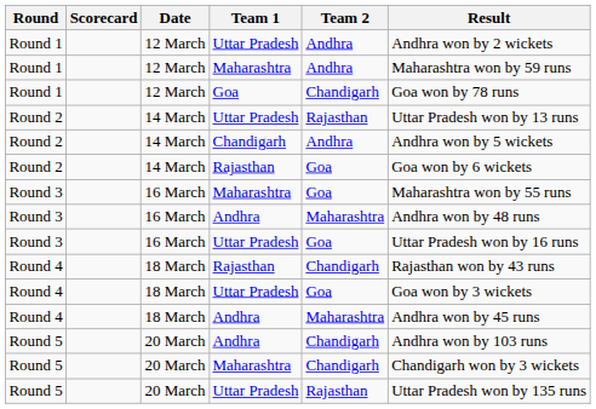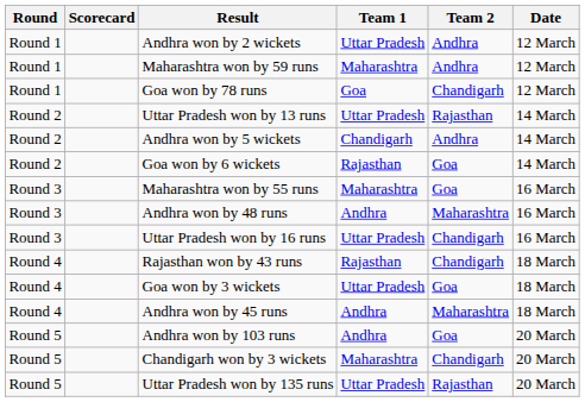 <table class="wikitable collapsible sortable collapsed">
 <tr>
 <th>Round</th>
 <th>Scorecard</th>
-<th>Date</th>
+<th>Result</th>
 <th>Team 1</th>
 <th>Team 2</th>
-<th>Result</th>
+<th>Date</th>
 </tr>
 <tr>
 <td>Round 1</td>
 <td></td>
-<td>12 March</td>
+<td>Andhra won by 2 wickets</td>
 <td><a href='#'>Uttar Pradesh</a></td>
 <td><a href='#'>Andhra</a></td>
-<td>Andhra won by 2 wickets</td>
+<td>12 March</td>
 </tr>
 <tr>
 <td>Round 1</td>
 <td></td>
-<td>12 March</td>
+<td>Maharashtra won by 59 runs</td>
 <td><a href='#'>Maharashtra</a></td>
 <td><a href='#'>Andhra</a></td>
-<td>Maharashtra won by 59 runs</td>
+<td>12 March</td>
 </tr>
 <tr>
 <td>Round 1</td>
 <td></td>
-<td>12 March</td>
+<td>Goa won by 78 runs</td>
 <td><a href='#'>Goa</a></td>
 <td><a href='#'>Chandigarh</a></td>
-<td>Goa won by 78 runs</td>
+<td>12 March</td>
 </tr>
 <tr>
 <td>Round 2</td>
 <td></td>
-<td>14 March</td>
+<td>Uttar Pradesh won by 13 runs</td>
 <td><a href='#'>Uttar Pradesh</a></td>
 <td><a href='#'>Rajasthan</a></td>
-<td>Uttar Pradesh won by 13 runs</td>
+<td>14 March</td>
 </tr>
 <tr>
 <td>Round 2</td>
 <td></td>
-<td>14 March</td>
+<td>Andhra won by 5 wickets</td>
 <td><a href='#'>Chandigarh</a></td>
 <td><a href='#'>Andhra</a></td>
-<td>Andhra won by 5 wickets</td>
+<td>14 March</td>
 </tr>
 <tr>
 <td>Round 2</td>
 <td></td>
-<td>14 March</td>
+<td>Goa won by 6 wickets</td>
 <td><a href='#'>Rajasthan</a></td>
 <td><a href='#'>Goa</a></td>
-<td>Goa won by 6 wickets</td>
+<td>14 March</td>
 </tr>
 <tr>
 <td>Round 3</td>
 <td></td>
-<td>16 March</td>
+<td>Maharashtra won by 55 runs</td>
 <td><a href='#'>Maharashtra</a></td>
 <td><a href='#'>Goa</a></td>
-<td>Maharashtra won by 55 runs</td>
+<td>16 March</td>
 </tr>
 <tr>
 <td>Round 3</td>
 <td></td>
-<td>16 March</td>
+<td>Andhra won by 48 runs</td>
 <td><a href='#'>Andhra</a></td>
 <td><a href='#'>Maharashtra</a></td>
-<td>Andhra won by 48 runs</td>
+<td>16 March</td>
 </tr>
 <tr>
 <td>Round 3</td>
 <td></td>
+<td>Uttar Pradesh won by 16 runs</td>
+<td><a href='#'>Uttar Pradesh</a></td>
+<td><a href='#'>Chandigarh</a></td>
 <td>16 March</td>
-<td><a href='#'>Uttar Pradesh</a></td>
-<td><a href='#'>Goa</a></td>
-<td>Uttar Pradesh won by 16 runs</td>
 </tr>
 <tr>
 <td>Round 4</td>
 <td></td>
-<td>18 March</td>
+<td>Rajasthan won by 43 runs</td>
 <td><a href='#'>Rajasthan</a></td>
 <td><a href='#'>Chandigarh</a></td>
-<td>Rajasthan won by 43 runs</td>
+<td>18 March</td>
 </tr>
 <tr>
 <td>Round 4</td>
 <td></td>
-<td>18 March</td>
+<td>Goa won by 3 wickets</td>
 <td><a href='#'>Uttar Pradesh</a></td>
 <td><a href='#'>Goa</a></td>
-<td>Goa won by 3 wickets</td>
+<td>18 March</td>
 </tr>
 <tr>
 <td>Round 4</td>
 <td></td>
-<td>18 March</td>
+<td>Andhra won by 45 runs</td>
 <td><a href='#'>Andhra</a></td>
 <td><a href='#'>Maharashtra</a></td>
-<td>Andhra won by 45 runs</td>
+<td>18 March</td>
 </tr>
 <tr>
 <td>Round 5</td>
 <td></td>
+<td>Andhra won by 103 runs</td>
+<td><a href='#'>Andhra</a></td>
+<td><a href='#'>Goa</a></td>
 <td>20 March</td>
-<td><a href='#'>Andhra</a></td>
-<td><a href='#'>Chandigarh</a></td>
-<td>Andhra won by 103 runs</td>
 </tr>
 <tr>
 <td>Round 5</td>
 <td></td>
-<td>20 March</td>
+<td>Chandigarh won by 3 wickets</td>
 <td><a href='#'>Maharashtra</a></td>
 <td><a href='#'>Chandigarh</a></td>
-<td>Chandigarh won by 3 wickets</td>
+<td>20 March</td>
 </tr>
 <tr>
 <td>Round 5</td>
 <td></td>
-<td>20 March</td>
+<td>Uttar Pradesh won by 135 runs</td>
 <td><a href='#'>Uttar Pradesh</a></td>
 <td><a href='#'>Rajasthan</a></td>
-<td>Uttar Pradesh won by 135 runs</td>
+<td>20 March</td>
 </tr>
 </table>
